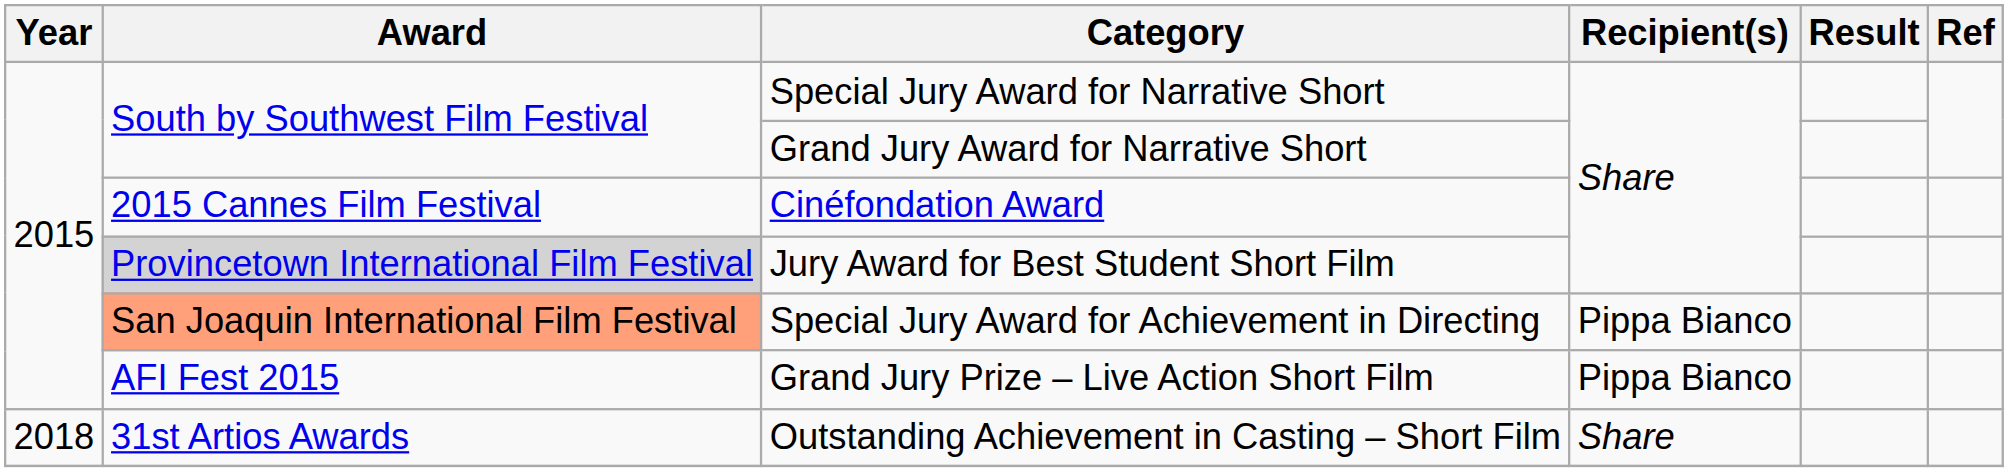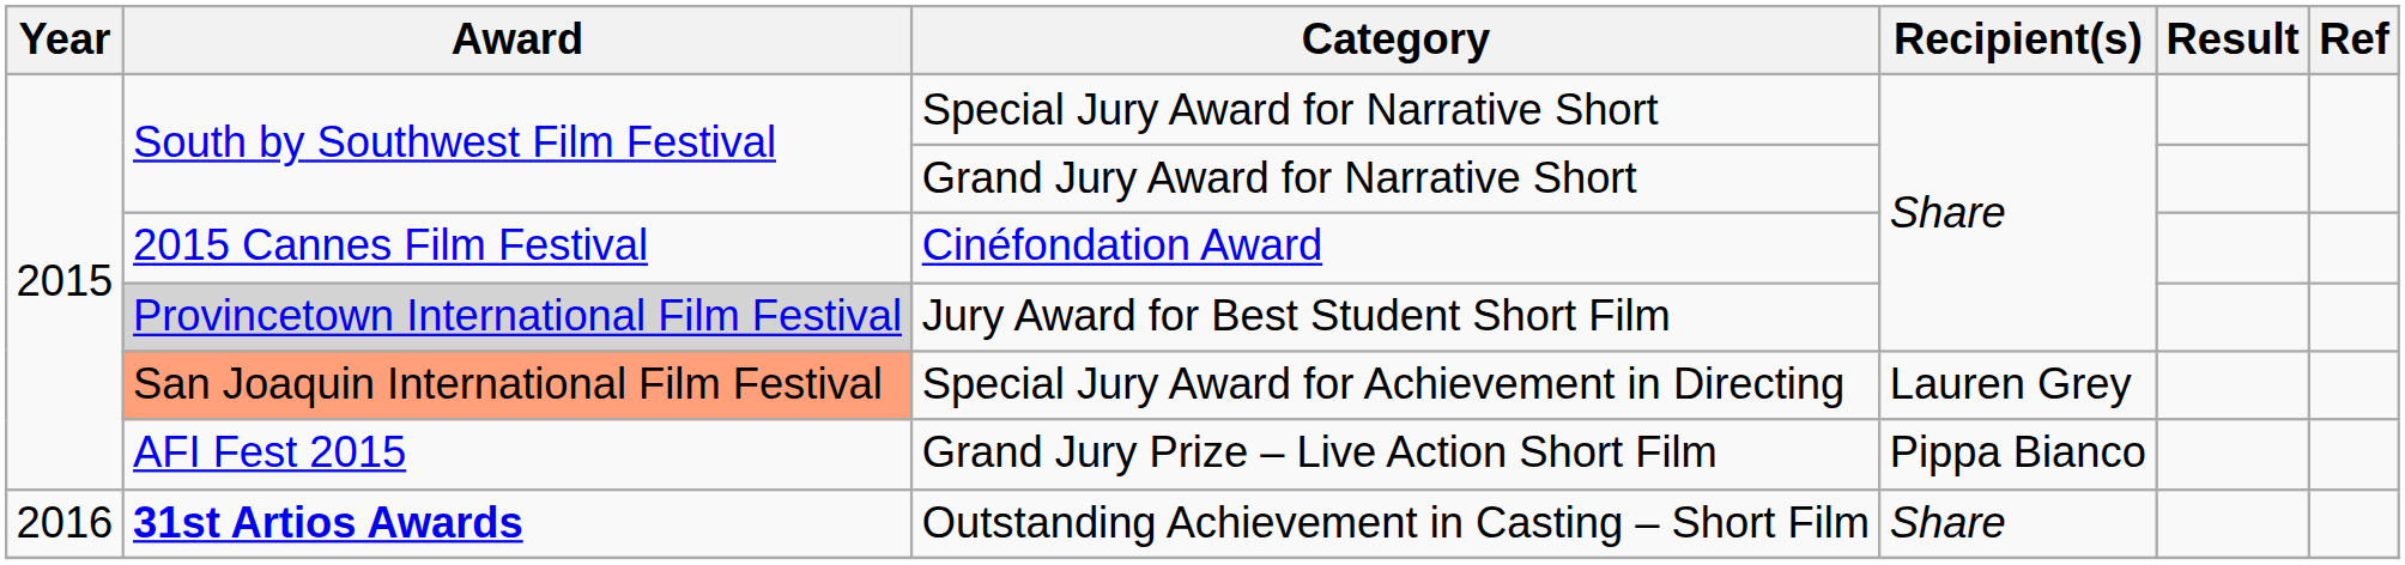 <table class="wikitable">
 <tr>
 <th>Year</th>
 <th>Award</th>
 <th>Category</th>
 <th>Recipient(s)</th>
 <th>Result</th>
 <th>Ref</th>
 </tr>
 <tr>
 <td rowspan="6">2015</td>
 <td rowspan="2"><a href='#'>South by Southwest Film Festival</a></td>
 <td>Special Jury Award for Narrative Short</td>
 <td rowspan="4"><em>Share</em></td>
 <td></td>
 <td rowspan="2"></td>
 </tr>
 <tr>
 <td>Grand Jury Award for Narrative Short</td>
 <td></td>
 </tr>
 <tr>
 <td><a href='#'>2015 Cannes Film Festival</a></td>
 <td><a href='#'>Cinéfondation Award</a></td>
 <td></td>
 <td></td>
 </tr>
 <tr>
 <td style="background: lightgrey;"><a href='#'>Provincetown International Film Festival</a></td>
 <td>Jury Award for Best Student Short Film</td>
 <td></td>
 <td></td>
 </tr>
 <tr>
 <td style="background: lightsalmon;">San Joaquin International Film Festival</td>
 <td>Special Jury Award for Achievement in Directing</td>
-<td>Pippa Bianco</td>
+<td>Lauren Grey</td>
 <td></td>
 <td></td>
 </tr>
 <tr>
 <td><a href='#'>AFI Fest 2015</a></td>
 <td>Grand Jury Prize – Live Action Short Film</td>
 <td>Pippa Bianco</td>
 <td></td>
 <td></td>
 </tr>
 <tr>
-<td>2018</td>
-<td><a href='#'>31st Artios Awards</a></td>
+<td>2016</td>
+<td><strong><a href='#'>31st Artios Awards</a></strong></td>
 <td>Outstanding Achievement in Casting – Short Film</td>
 <td><em>Share</em></td>
 <td></td>
 <td></td>
 </tr>
 <tr>
 </tr>
 </table>
